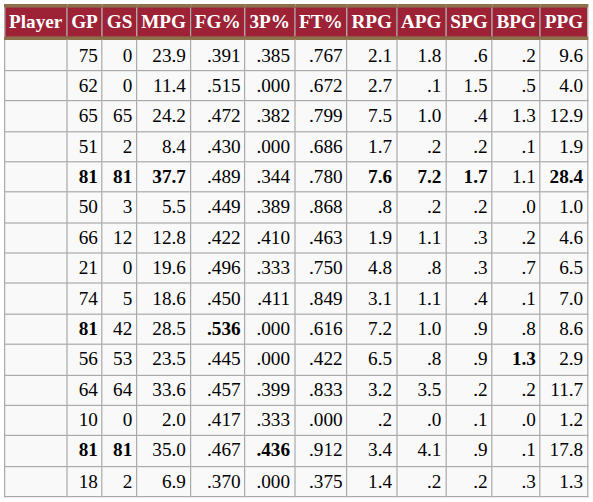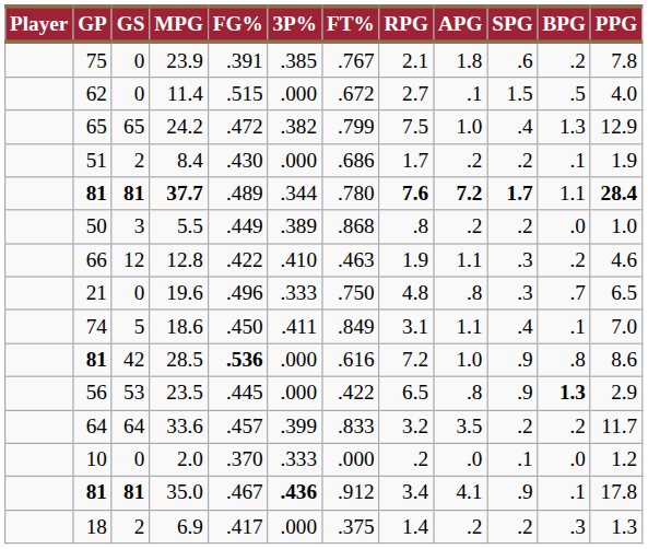 <table class="wikitable sortable" style="text-align:right;">
 <tr>
 <th style="background:#9D2235; color:#FFFFFF; border-top:#8C714C 3px solid; border-bottom:#8C714C 3px solid;">Player</th>
 <th style="background:#9D2235; color:#FFFFFF; border-top:#8C714C 3px solid; border-bottom:#8C714C 3px solid;">GP</th>
 <th style="background:#9D2235; color:#FFFFFF; border-top:#8C714C 3px solid; border-bottom:#8C714C 3px solid;">GS</th>
 <th style="background:#9D2235; color:#FFFFFF; border-top:#8C714C 3px solid; border-bottom:#8C714C 3px solid;">MPG</th>
 <th style="background:#9D2235; color:#FFFFFF; border-top:#8C714C 3px solid; border-bottom:#8C714C 3px solid;">FG%</th>
 <th style="background:#9D2235; color:#FFFFFF; border-top:#8C714C 3px solid; border-bottom:#8C714C 3px solid;">3P%</th>
 <th style="background:#9D2235; color:#FFFFFF; border-top:#8C714C 3px solid; border-bottom:#8C714C 3px solid;">FT%</th>
 <th style="background:#9D2235; color:#FFFFFF; border-top:#8C714C 3px solid; border-bottom:#8C714C 3px solid;">RPG</th>
 <th style="background:#9D2235; color:#FFFFFF; border-top:#8C714C 3px solid; border-bottom:#8C714C 3px solid;">APG</th>
 <th style="background:#9D2235; color:#FFFFFF; border-top:#8C714C 3px solid; border-bottom:#8C714C 3px solid;">SPG</th>
 <th style="background:#9D2235; color:#FFFFFF; border-top:#8C714C 3px solid; border-bottom:#8C714C 3px solid;">BPG</th>
 <th style="background:#9D2235; color:#FFFFFF; border-top:#8C714C 3px solid; border-bottom:#8C714C 3px solid;">PPG</th>
 </tr>
 <tr>
 <td></td>
 <td>75</td>
 <td>0</td>
 <td>23.9</td>
 <td>.391</td>
 <td>.385</td>
 <td>.767</td>
 <td>2.1</td>
 <td>1.8</td>
 <td>.6</td>
 <td>.2</td>
-<td>9.6</td>
+<td>7.8</td>
 </tr>
 <tr>
 <td></td>
 <td>62</td>
 <td>0</td>
 <td>11.4</td>
 <td>.515</td>
 <td>.000</td>
 <td>.672</td>
 <td>2.7</td>
 <td>.1</td>
 <td>1.5</td>
 <td>.5</td>
 <td>4.0</td>
 </tr>
 <tr>
 <td></td>
 <td>65</td>
 <td>65</td>
 <td>24.2</td>
 <td>.472</td>
 <td>.382</td>
 <td>.799</td>
 <td>7.5</td>
 <td>1.0</td>
 <td>.4</td>
 <td>1.3</td>
 <td>12.9</td>
 </tr>
 <tr>
 <td></td>
 <td>51</td>
 <td>2</td>
 <td>8.4</td>
 <td>.430</td>
 <td>.000</td>
 <td>.686</td>
 <td>1.7</td>
 <td>.2</td>
 <td>.2</td>
 <td>.1</td>
 <td>1.9</td>
 </tr>
 <tr>
 <td></td>
 <td><strong>81</strong></td>
 <td><strong>81</strong></td>
 <td><strong>37.7</strong></td>
 <td>.489</td>
 <td>.344</td>
 <td>.780</td>
 <td><strong>7.6</strong></td>
 <td><strong>7.2</strong></td>
 <td><strong>1.7</strong></td>
 <td>1.1</td>
 <td><strong>28.4</strong></td>
 </tr>
 <tr>
 <td></td>
 <td>50</td>
 <td>3</td>
 <td>5.5</td>
 <td>.449</td>
 <td>.389</td>
 <td>.868</td>
 <td>.8</td>
 <td>.2</td>
 <td>.2</td>
 <td>.0</td>
 <td>1.0</td>
 </tr>
 <tr>
 <td></td>
 <td>66</td>
 <td>12</td>
 <td>12.8</td>
 <td>.422</td>
 <td>.410</td>
 <td>.463</td>
 <td>1.9</td>
 <td>1.1</td>
 <td>.3</td>
 <td>.2</td>
 <td>4.6</td>
 </tr>
 <tr>
 <td></td>
 <td>21</td>
 <td>0</td>
 <td>19.6</td>
 <td>.496</td>
 <td>.333</td>
 <td>.750</td>
 <td>4.8</td>
 <td>.8</td>
 <td>.3</td>
 <td>.7</td>
 <td>6.5</td>
 </tr>
 <tr>
 <td></td>
 <td>74</td>
 <td>5</td>
 <td>18.6</td>
 <td>.450</td>
 <td>.411</td>
 <td>.849</td>
 <td>3.1</td>
 <td>1.1</td>
 <td>.4</td>
 <td>.1</td>
 <td>7.0</td>
 </tr>
 <tr>
 <td></td>
 <td><strong>81</strong></td>
 <td>42</td>
 <td>28.5</td>
 <td><strong>.536</strong></td>
 <td>.000</td>
 <td>.616</td>
 <td>7.2</td>
 <td>1.0</td>
 <td>.9</td>
 <td>.8</td>
 <td>8.6</td>
 </tr>
 <tr>
 <td></td>
 <td>56</td>
 <td>53</td>
 <td>23.5</td>
 <td>.445</td>
 <td>.000</td>
 <td>.422</td>
 <td>6.5</td>
 <td>.8</td>
 <td>.9</td>
 <td><strong>1.3</strong></td>
 <td>2.9</td>
 </tr>
 <tr>
 <td></td>
 <td>64</td>
 <td>64</td>
 <td>33.6</td>
 <td>.457</td>
 <td>.399</td>
 <td>.833</td>
 <td>3.2</td>
 <td>3.5</td>
 <td>.2</td>
 <td>.2</td>
 <td>11.7</td>
 </tr>
 <tr>
 <td></td>
 <td>10</td>
 <td>0</td>
 <td>2.0</td>
-<td>.417</td>
+<td>.370</td>
 <td>.333</td>
 <td>.000</td>
 <td>.2</td>
 <td>.0</td>
 <td>.1</td>
 <td>.0</td>
 <td>1.2</td>
 </tr>
 <tr>
 <td></td>
 <td><strong>81</strong></td>
 <td><strong>81</strong></td>
 <td>35.0</td>
 <td>.467</td>
 <td><strong>.436</strong></td>
 <td>.912</td>
 <td>3.4</td>
 <td>4.1</td>
 <td>.9</td>
 <td>.1</td>
 <td>17.8</td>
 </tr>
 <tr>
 <td></td>
 <td>18</td>
 <td>2</td>
 <td>6.9</td>
-<td>.370</td>
+<td>.417</td>
 <td>.000</td>
 <td>.375</td>
 <td>1.4</td>
 <td>.2</td>
 <td>.2</td>
 <td>.3</td>
 <td>1.3</td>
 </tr>
 </table>
